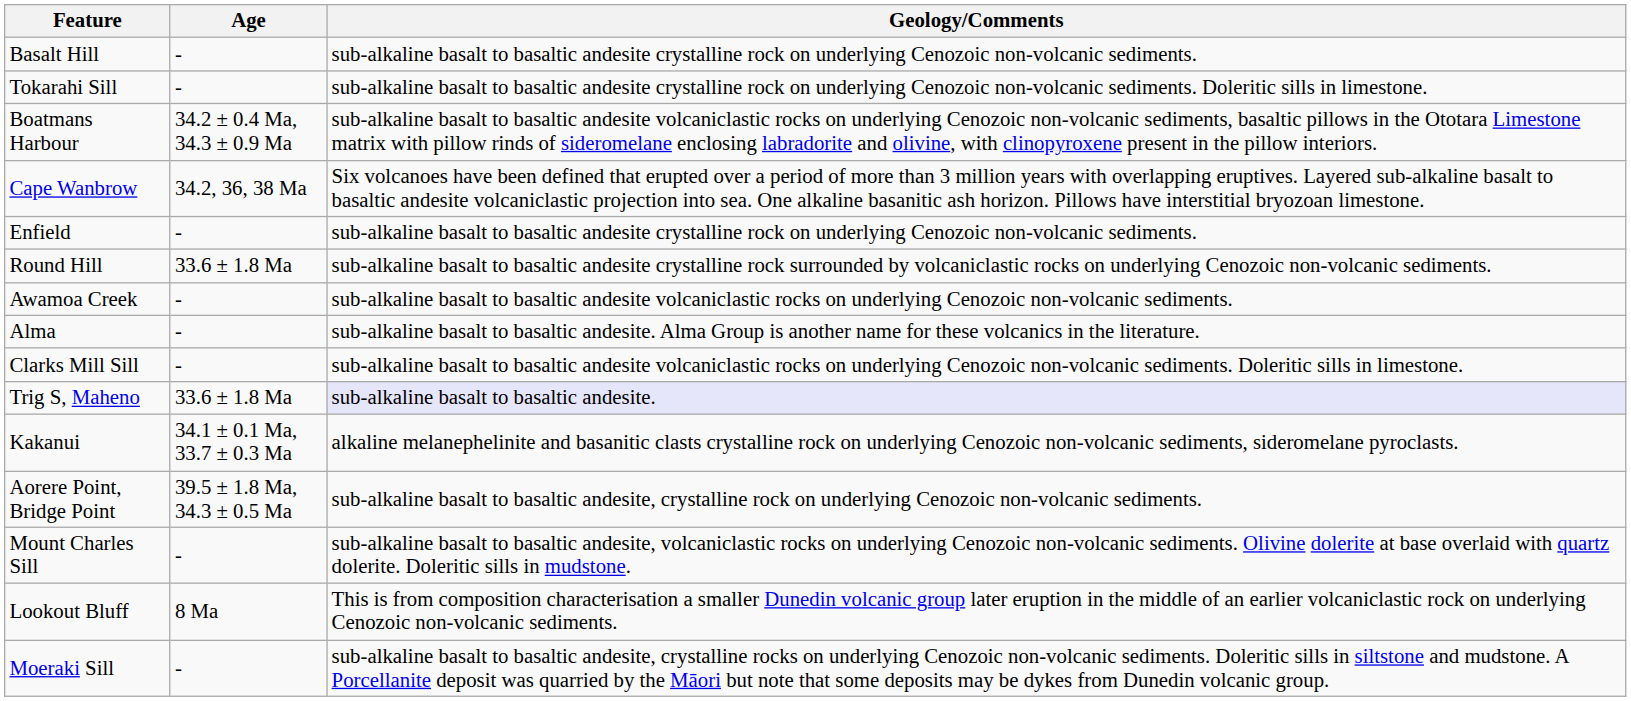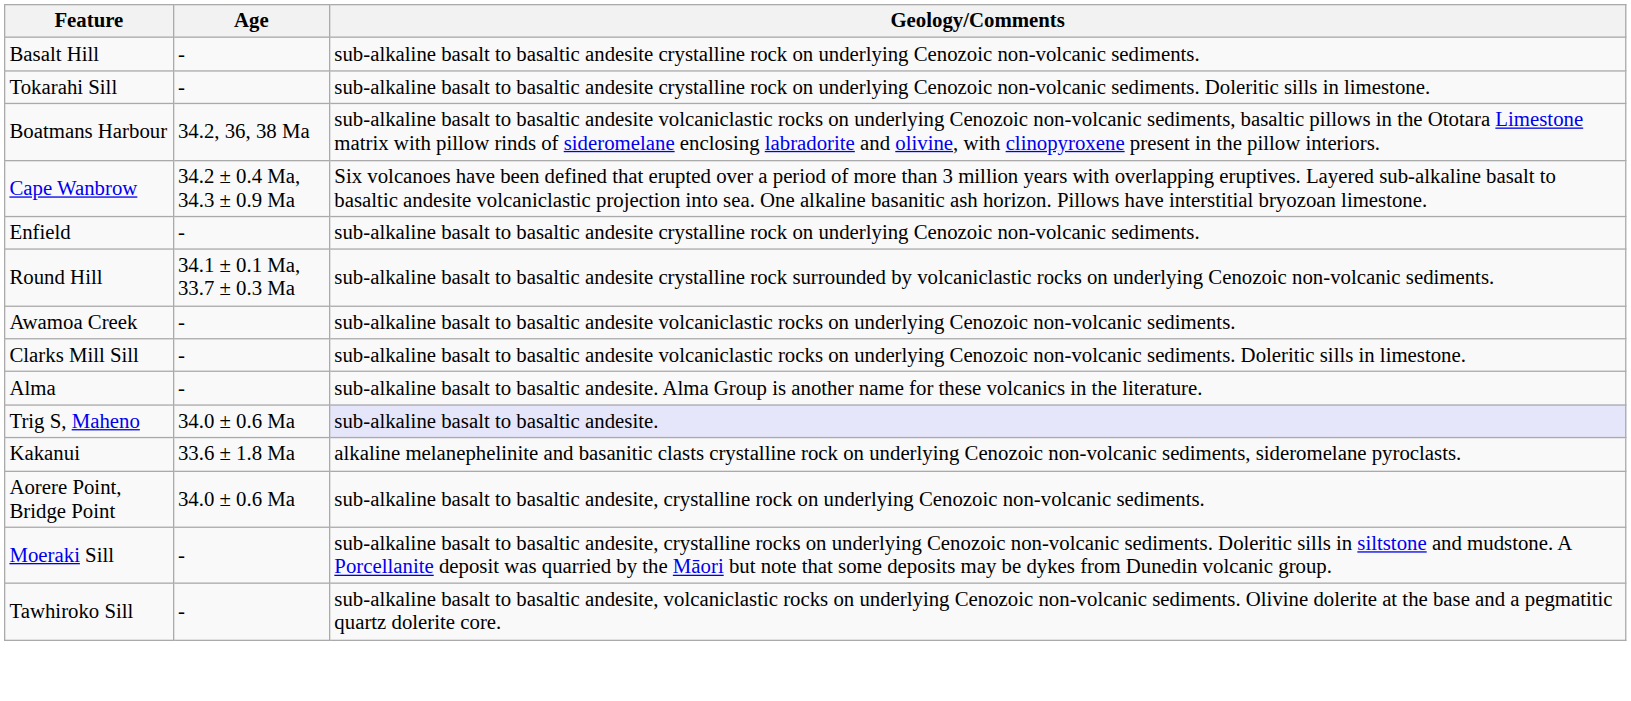 <table class="wikitable">
 <tr>
 <th>Feature</th>
 <th>Age</th>
 <th>Geology/Comments</th>
 </tr>
 <tr>
 <td>Basalt Hill</td>
 <td>-</td>
 <td>sub-alkaline basalt to basaltic andesite crystalline rock on underlying Cenozoic non-volcanic sediments.</td>
 </tr>
 <tr>
 <td>Tokarahi Sill</td>
 <td>-</td>
 <td>sub-alkaline basalt to basaltic andesite crystalline rock on underlying Cenozoic non-volcanic sediments. Doleritic sills in limestone.</td>
 </tr>
 <tr>
 <td>Boatmans Harbour</td>
-<td>34.2 ± 0.4 Ma, 34.3 ± 0.9 Ma</td>
+<td>34.2, 36, 38 Ma</td>
 <td>sub-alkaline basalt to basaltic andesite volcaniclastic rocks on underlying Cenozoic non-volcanic sediments, basaltic pillows in the Ototara <a href='#'>Limestone</a> matrix with pillow rinds of <a href='#'>sideromelane</a> enclosing <a href='#'>labradorite</a> and <a href='#'>olivine</a>, with <a href='#'>clinopyroxene</a> present in the pillow interiors.</td>
 </tr>
 <tr>
 <td><a href='#'>Cape Wanbrow</a></td>
-<td>34.2, 36, 38 Ma</td>
+<td>34.2 ± 0.4 Ma, 34.3 ± 0.9 Ma</td>
 <td>Six volcanoes have been defined that erupted over a period of more than 3 million years with overlapping eruptives. Layered sub-alkaline basalt to basaltic andesite volcaniclastic projection into sea. One alkaline basanitic ash horizon. Pillows have interstitial bryozoan limestone.</td>
 </tr>
 <tr>
 <td>Enfield</td>
 <td>-</td>
 <td>sub-alkaline basalt to basaltic andesite crystalline rock on underlying Cenozoic non-volcanic sediments.</td>
 </tr>
 <tr>
 <td>Round Hill</td>
-<td>33.6 ± 1.8 Ma</td>
+<td>34.1 ± 0.1 Ma, 33.7 ± 0.3 Ma</td>
 <td>sub-alkaline basalt to basaltic andesite crystalline rock surrounded by volcaniclastic rocks on underlying Cenozoic non-volcanic sediments.</td>
 </tr>
 <tr>
 <td>Awamoa Creek</td>
 <td>-</td>
 <td>sub-alkaline basalt to basaltic andesite volcaniclastic rocks on underlying Cenozoic non-volcanic sediments.</td>
 </tr>
 <tr>
+<td>Clarks Mill Sill</td>
+<td>-</td>
+<td>sub-alkaline basalt to basaltic andesite volcaniclastic rocks on underlying Cenozoic non-volcanic sediments. Doleritic sills in limestone.</td>
+</tr>
+<tr>
 <td>Alma</td>
 <td>-</td>
 <td>sub-alkaline basalt to basaltic andesite. Alma Group is another name for these volcanics in the literature.</td>
 </tr>
 <tr>
-<td>Clarks Mill Sill</td>
-<td>-</td>
-<td>sub-alkaline basalt to basaltic andesite volcaniclastic rocks on underlying Cenozoic non-volcanic sediments. Doleritic sills in limestone.</td>
-</tr>
-<tr>
 <td>Trig S, <a href='#'>Maheno</a></td>
-<td>33.6 ± 1.8 Ma</td>
+<td>34.0 ± 0.6 Ma</td>
 <td style="background: lavender;">sub-alkaline basalt to basaltic andesite.</td>
 </tr>
 <tr>
 <td>Kakanui</td>
-<td>34.1 ± 0.1 Ma, 33.7 ± 0.3 Ma</td>
+<td>33.6 ± 1.8 Ma</td>
 <td>alkaline melanephelinite and basanitic clasts crystalline rock on underlying Cenozoic non-volcanic sediments, sideromelane pyroclasts.</td>
 </tr>
 <tr>
 <td>Aorere Point, Bridge Point</td>
-<td>39.5 ± 1.8 Ma, 34.3 ± 0.5 Ma</td>
+<td>34.0 ± 0.6 Ma</td>
 <td>sub-alkaline basalt to basaltic andesite, crystalline rock on underlying Cenozoic non-volcanic sediments.</td>
-</tr>
-<tr>
-<td>Mount Charles Sill</td>
-<td>-</td>
-<td>sub-alkaline basalt to basaltic andesite, volcaniclastic rocks on underlying Cenozoic non-volcanic sediments. <a href='#'>Olivine</a> <a href='#'>dolerite</a> at base overlaid with <a href='#'>quartz</a> dolerite. Doleritic sills in <a href='#'>mudstone</a>.</td>
-</tr>
-<tr>
-<td>Lookout Bluff</td>
-<td>8 Ma</td>
-<td>This is from composition characterisation a smaller <a href='#'>Dunedin volcanic group</a> later eruption in the middle of an earlier volcaniclastic rock on underlying Cenozoic non-volcanic sediments.</td>
 </tr>
 <tr>
 <td><a href='#'>Moeraki</a> Sill</td>
 <td>-</td>
 <td>sub-alkaline basalt to basaltic andesite, crystalline rocks on underlying Cenozoic non-volcanic sediments. Doleritic sills in <a href='#'>siltstone</a> and mudstone. A <a href='#'>Porcellanite</a> deposit was quarried by the <a href='#'>Māori</a> but note that some deposits may be dykes from Dunedin volcanic group.</td>
 </tr>
+<tr>
+<td>Tawhiroko Sill</td>
+<td>-</td>
+<td>sub-alkaline basalt to basaltic andesite, volcaniclastic rocks on underlying Cenozoic non-volcanic sediments. Olivine dolerite at the base and a pegmatitic quartz dolerite core.</td>
+</tr>
 </table>
